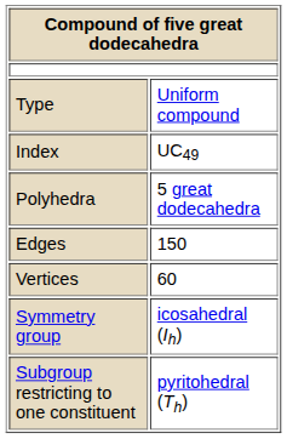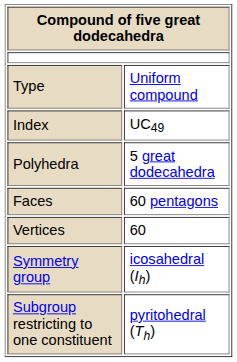 <table border="1" bgcolor="#ffffff" cellpadding="5" align="right" style="margin-left:10px" width="250">
 <tr>
 <th bgcolor=#e7dcc3 colspan=2>Compound of five great dodecahedra</th>
 </tr>
 <tr>
 <td align=center colspan=2></td>
 </tr>
 <tr>
 <td bgcolor=#e7dcc3>Type</td>
 <td><a href='#'>Uniform compound</a></td>
 </tr>
 <tr>
 <td bgcolor=#e7dcc3>Index</td>
 <td>UC<sub>49</sub></td>
 </tr>
 <tr>
 <td bgcolor=#e7dcc3>Polyhedra</td>
 <td>5 <a href='#'>great dodecahedra</a></td>
 </tr>
 <tr>
-<td bgcolor=#e7dcc3>Edges</td>
-<td>150</td>
+<td bgcolor=#e7dcc3>Faces</td>
+<td>60 <a href='#'>pentagons</a></td>
 </tr>
 <tr>
 <td bgcolor=#e7dcc3>Vertices</td>
 <td>60</td>
 </tr>
 <tr>
 <td bgcolor=#e7dcc3><a href='#'>Symmetry group</a></td>
 <td><a href='#'>icosahedral</a> (<em>I<sub>h</sub></em>)</td>
 </tr>
 <tr>
 <td bgcolor=#e7dcc3><a href='#'>Subgroup</a> restricting to one constituent</td>
 <td><a href='#'>pyritohedral</a> (<em>T<sub>h</sub></em>)</td>
 </tr>
 </table>
